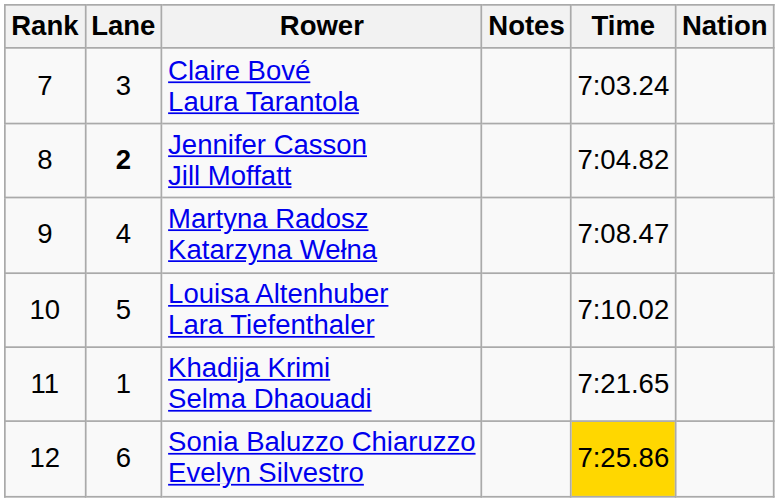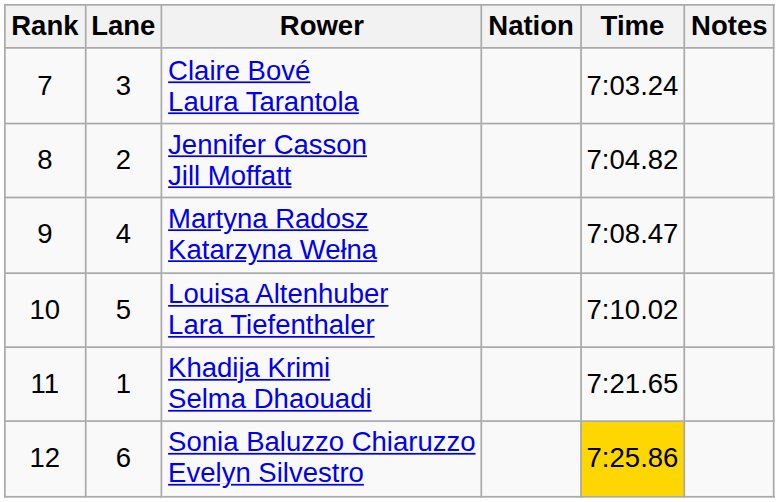 <table class="wikitable sortable" style="text-align:center">
 <tr>
 <th>Rank</th>
 <th>Lane</th>
 <th>Rower</th>
+<th>Nation</th>
+<th>Time</th>
 <th>Notes</th>
-<th>Time</th>
-<th>Nation</th>
 </tr>
 <tr>
 <td>7</td>
 <td>3</td>
 <td align="left"><a href='#'>Claire Bové</a><br><a href='#'>Laura Tarantola</a></td>
+<td align="left"></td>
+<td>7:03.24</td>
 <td></td>
-<td>7:03.24</td>
-<td align="left"></td>
 </tr>
 <tr>
 <td>8</td>
-<td><strong>2</strong></td>
+<td>2</td>
 <td align="left"><a href='#'>Jennifer Casson</a><br><a href='#'>Jill Moffatt</a></td>
+<td align="left"></td>
+<td>7:04.82</td>
 <td></td>
-<td>7:04.82</td>
-<td align="left"></td>
 </tr>
 <tr>
 <td>9</td>
 <td>4</td>
 <td align="left"><a href='#'>Martyna Radosz</a><br><a href='#'>Katarzyna Wełna</a></td>
+<td align="left"></td>
+<td>7:08.47</td>
 <td></td>
-<td>7:08.47</td>
-<td align="left"></td>
 </tr>
 <tr>
 <td>10</td>
 <td>5</td>
 <td align="left"><a href='#'>Louisa Altenhuber</a><br><a href='#'>Lara Tiefenthaler</a></td>
+<td align="left"></td>
+<td>7:10.02</td>
 <td></td>
-<td>7:10.02</td>
-<td align="left"></td>
 </tr>
 <tr>
 <td>11</td>
 <td>1</td>
 <td align="left"><a href='#'>Khadija Krimi</a><br><a href='#'>Selma Dhaouadi</a></td>
+<td align="left"></td>
+<td>7:21.65</td>
 <td></td>
-<td>7:21.65</td>
-<td align="left"></td>
 </tr>
 <tr>
 <td>12</td>
 <td>6</td>
 <td align="left"><a href='#'>Sonia Baluzzo Chiaruzzo</a><br><a href='#'>Evelyn Silvestro</a></td>
+<td align="left"></td>
+<td style="background: gold;">7:25.86</td>
 <td></td>
-<td style="background: gold;">7:25.86</td>
-<td align="left"></td>
 </tr>
 </table>
